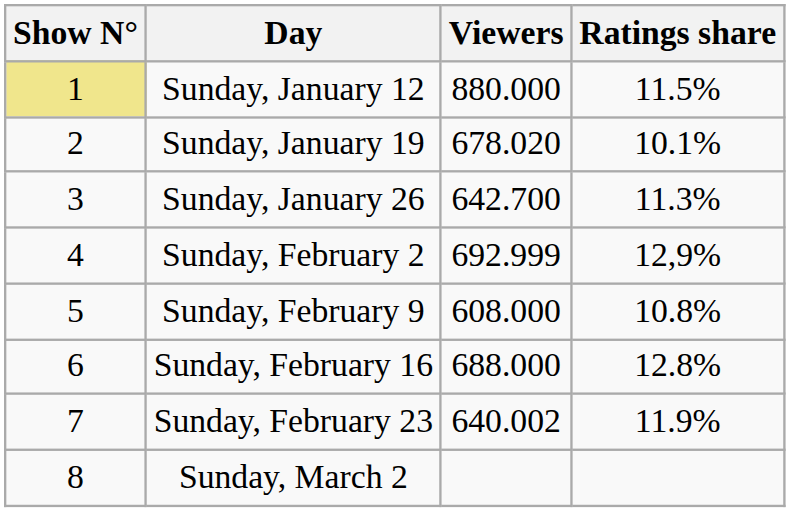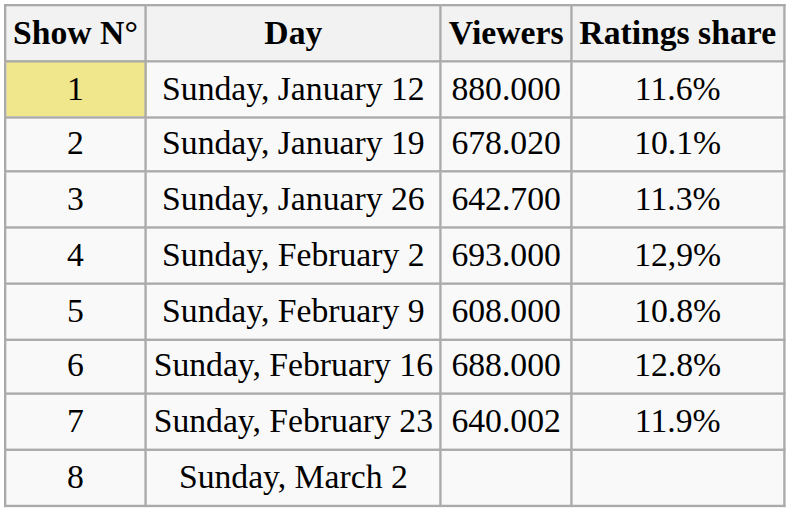 <table class="wikitable sortable centre" style="text-align:center; font-size:90%">
 <tr>
 <th>Show N°</th>
 <th>Day</th>
 <th>Viewers</th>
 <th>Ratings share</th>
 </tr>
 <tr>
 <td style="background: khaki;">1</td>
 <td>Sunday, January 12</td>
 <td>880.000</td>
-<td>11.5%</td>
+<td>11.6%</td>
 </tr>
 <tr>
 <td>2</td>
 <td>Sunday, January 19</td>
 <td>678.020</td>
 <td>10.1%</td>
 </tr>
 <tr>
 <td>3</td>
 <td>Sunday, January 26</td>
 <td>642.700</td>
 <td>11.3%</td>
 </tr>
 <tr>
 <td>4</td>
 <td>Sunday, February 2</td>
-<td>692.999</td>
+<td>693.000</td>
 <td>12,9%</td>
 </tr>
 <tr>
 <td>5</td>
 <td>Sunday, February 9</td>
 <td>608.000</td>
 <td>10.8%</td>
 </tr>
 <tr>
 <td>6</td>
 <td>Sunday, February 16</td>
 <td>688.000</td>
 <td>12.8%</td>
 </tr>
 <tr>
 <td>7</td>
 <td>Sunday, February 23</td>
 <td>640.002</td>
 <td>11.9%</td>
 </tr>
 <tr>
 <td>8</td>
 <td>Sunday, March 2</td>
 <td></td>
 <td></td>
 </tr>
 </table>
